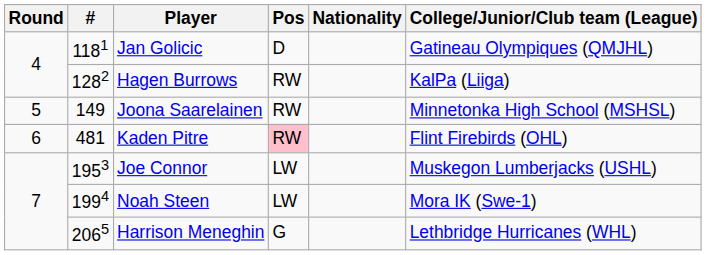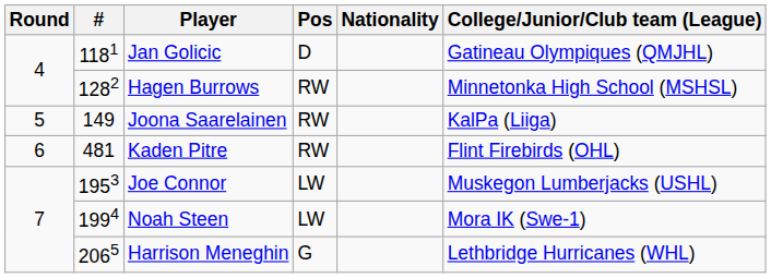 <table class="wikitable">
 <tr>
 <th>Round</th>
 <th>#</th>
 <th>Player</th>
 <th>Pos</th>
 <th>Nationality</th>
 <th>College/Junior/Club team (League)</th>
 </tr>
 <tr>
 <td rowspan=2 style="text-align:center;">4</td>
 <td style="text-align:center;">118<sup>1</sup></td>
 <td><a href='#'>Jan Golicic</a></td>
 <td>D</td>
 <td></td>
 <td><a href='#'>Gatineau Olympiques</a> (<a href='#'>QMJHL</a>)</td>
 </tr>
 <tr>
 <td style="text-align:center;">128<sup>2</sup></td>
 <td><a href='#'>Hagen Burrows</a></td>
 <td>RW</td>
 <td></td>
-<td><a href='#'>KalPa</a> (<a href='#'>Liiga</a>)</td>
+<td><a href='#'>Minnetonka High School</a> (<a href='#'>MSHSL</a>)</td>
 </tr>
 <tr>
 <td style="text-align:center;">5</td>
 <td style="text-align:center;">149</td>
 <td><a href='#'>Joona Saarelainen</a></td>
 <td>RW</td>
 <td></td>
-<td><a href='#'>Minnetonka High School</a> (<a href='#'>MSHSL</a>)</td>
+<td><a href='#'>KalPa</a> (<a href='#'>Liiga</a>)</td>
 </tr>
 <tr>
 <td style="text-align:center;">6</td>
 <td style="text-align:center;">481</td>
 <td><a href='#'>Kaden Pitre</a></td>
-<td style="background: pink;">RW</td>
+<td>RW</td>
 <td></td>
 <td><a href='#'>Flint Firebirds</a> (<a href='#'>OHL</a>)</td>
 </tr>
 <tr>
 <td rowspan=3 style="text-align:center;">7</td>
 <td style="text-align:center;">195<sup>3</sup></td>
 <td><a href='#'>Joe Connor</a></td>
 <td>LW</td>
 <td></td>
 <td><a href='#'>Muskegon Lumberjacks</a> (<a href='#'>USHL</a>)</td>
 </tr>
 <tr>
 <td style="text-align:center;">199<sup>4</sup></td>
 <td><a href='#'>Noah Steen</a></td>
 <td>LW</td>
 <td></td>
 <td><a href='#'>Mora IK</a> (<a href='#'>Swe-1</a>)</td>
 </tr>
 <tr>
 <td style="text-align:center;">206<sup>5</sup></td>
 <td><a href='#'>Harrison Meneghin</a></td>
 <td>G</td>
 <td></td>
 <td><a href='#'>Lethbridge Hurricanes</a> (<a href='#'>WHL</a>)</td>
 </tr>
 </table>
